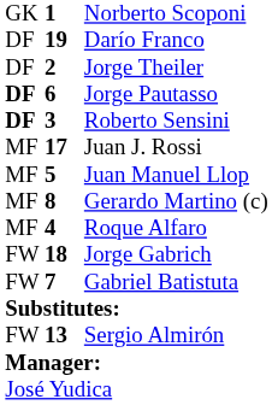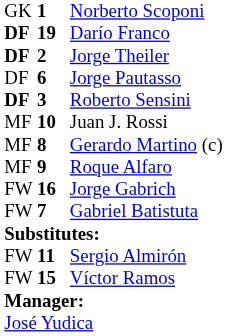 <table cellspacing="0" cellpadding="0" style="font-size:90%; margin:0.2em auto;">
 <tr>
 <th width="25"></th>
 <th width="25"></th>
 </tr>
 <tr>
 <td>GK</td>
 <td><strong>1</strong></td>
 <td> <a href='#'>Norberto Scoponi</a></td>
 </tr>
 <tr>
-<td>DF</td>
+<td><strong>DF</strong></td>
 <td><strong>19</strong></td>
 <td> <a href='#'>Darío Franco</a></td>
 </tr>
 <tr>
-<td>DF</td>
+<td><strong>DF</strong></td>
 <td><strong>2</strong></td>
 <td> <a href='#'>Jorge Theiler</a></td>
 </tr>
 <tr>
-<td><strong>DF</strong></td>
+<td>DF</td>
 <td><strong>6</strong></td>
 <td> <a href='#'>Jorge Pautasso</a></td>
 <td></td>
 </tr>
 <tr>
 <td><strong>DF</strong></td>
 <td><strong>3</strong></td>
 <td> <a href='#'>Roberto Sensini</a></td>
 </tr>
 <tr>
 <td>MF</td>
-<td><strong>17</strong></td>
+<td><strong>10</strong></td>
 <td> Juan J. Rossi</td>
-</tr>
-<tr>
-<td>MF</td>
-<td><strong>5</strong></td>
-<td> <a href='#'>Juan Manuel Llop</a></td>
-<td></td>
-<td></td>
 </tr>
 <tr>
 <td>MF</td>
 <td><strong>8</strong></td>
 <td> <a href='#'>Gerardo Martino</a> (c)</td>
 </tr>
 <tr>
 <td>MF</td>
-<td><strong>4</strong></td>
+<td><strong>9</strong></td>
 <td> <a href='#'>Roque Alfaro</a></td>
 <td></td>
 <td></td>
 </tr>
 <tr>
 <td>FW</td>
-<td><strong>18</strong></td>
+<td><strong>16</strong></td>
 <td> <a href='#'>Jorge Gabrich</a></td>
 </tr>
 <tr>
 <td>FW</td>
 <td><strong>7</strong></td>
 <td> <a href='#'>Gabriel Batistuta</a></td>
 </tr>
 <tr>
 <td colspan=3><strong>Substitutes:</strong></td>
 </tr>
 <tr>
 <td>FW</td>
-<td><strong>13</strong></td>
+<td><strong>11</strong></td>
 <td> <a href='#'>Sergio Almirón</a></td>
+<td></td>
+<td></td>
+</tr>
+<tr>
+<td>FW</td>
+<td><strong>15</strong></td>
+<td> <a href='#'>Víctor Ramos</a></td>
 <td></td>
 <td></td>
 </tr>
 <tr>
 <td colspan=3><strong>Manager:</strong></td>
 </tr>
 <tr>
 <td colspan=4> <a href='#'>José Yudica</a></td>
 </tr>
 </table>
